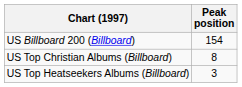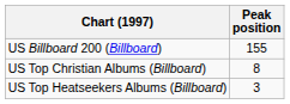 <table class="wikitable">
 <tr>
 <th>Chart (1997)</th>
 <th>Peak<br>position</th>
 </tr>
 <tr>
 <td>US <em>Billboard</em> 200 (<em><a href='#'>Billboard</a></em>)</td>
-<td style="text-align:center;">154</td>
+<td style="text-align:center;">155</td>
 </tr>
 <tr>
 <td>US Top Christian Albums (<em>Billboard</em>)</td>
 <td style="text-align:center;">8</td>
 </tr>
 <tr>
 <td>US Top Heatseekers Albums (<em>Billboard</em>)</td>
 <td style="text-align:center;">3</td>
 </tr>
 </table>
